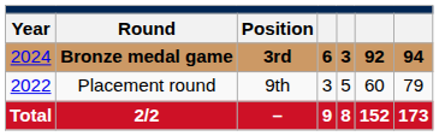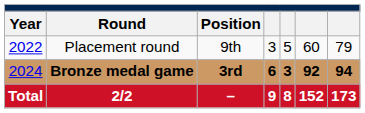 <table class="wikitable" style="text-align: center;">
 <tr>
 <th style="background:#002654;" colspan="7"><a href='#'></a></th>
 </tr>
 <tr>
 <th>Year</th>
 <th>Round</th>
 <th>Position</th>
 <th></th>
 <th></th>
 <th></th>
 <th></th>
 </tr>
+<tr>
+<td> <a href='#'>2022</a></td>
+<td>Placement round</td>
+<td>9th</td>
+<td>3</td>
+<td>5</td>
+<td>60</td>
+<td>79</td>
+</tr>
 <tr style="background:#CC9965;">
 <td> <a href='#'>2024</a></td>
 <td><strong>Bronze medal game</strong></td>
 <td><strong>3rd</strong></td>
 <td><strong>6</strong></td>
 <td><strong>3</strong></td>
 <td><strong>92</strong></td>
 <td><strong>94</strong></td>
-</tr>
-<tr>
-<td> <a href='#'>2022</a></td>
-<td>Placement round</td>
-<td>9th</td>
-<td>3</td>
-<td>5</td>
-<td>60</td>
-<td>79</td>
 </tr>
 <tr>
 <th style="color:white; background:#CE1126;">Total</th>
 <th style="color:white; background:#CE1126;">2/2</th>
 <th style="color:white; background:#CE1126;">–</th>
 <th style="color:white; background:#CE1126;">9</th>
 <th style="color:white; background:#CE1126;">8</th>
 <th style="color:white; background:#CE1126;">152</th>
 <th style="color:white; background:#CE1126;">173</th>
 </tr>
 </table>
